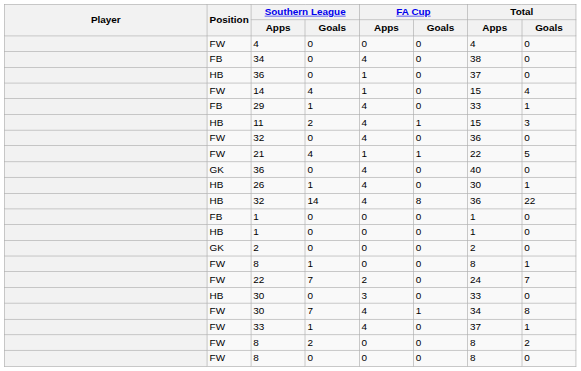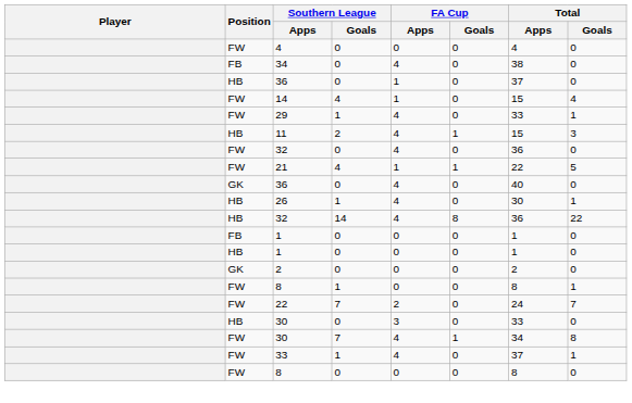 <table class="wikitable plainrowheaders sortable">
 <tr>
 <th rowspan=2 style="width:20em"scope=col>Player</th>
 <th rowspan=2>Position</th>
 <th colspan=2 style="width:10em"scope=col><a href='#'>Southern League</a></th>
 <th colspan=2 style="width:10em"scope=col><a href='#'>FA Cup</a></th>
 <th colspan=2 style="width:10em"scope=col>Total</th>
 </tr>
 <tr>
 <th style="width:5em">Apps</th>
 <th style="width:5em">Goals</th>
 <th style="width:5em">Apps</th>
 <th style="width:5em">Goals</th>
 <th style="width:5em">Apps</th>
 <th style="width:5em">Goals</th>
 </tr>
 <tr>
 <th scope=row></th>
 <td>FW</td>
 <td>4</td>
 <td>0</td>
 <td>0</td>
 <td>0</td>
 <td>4</td>
 <td>0</td>
 </tr>
 <tr>
 <th scope=row></th>
 <td>FB</td>
 <td>34</td>
 <td>0</td>
 <td>4</td>
 <td>0</td>
 <td>38</td>
 <td>0</td>
 </tr>
 <tr>
 <th scope=row></th>
 <td>HB</td>
 <td>36</td>
 <td>0</td>
 <td>1</td>
 <td>0</td>
 <td>37</td>
 <td>0</td>
 </tr>
 <tr>
 <th scope=row></th>
 <td>FW</td>
 <td>14</td>
 <td>4</td>
 <td>1</td>
 <td>0</td>
 <td>15</td>
 <td>4</td>
 </tr>
 <tr>
 <th scope=row></th>
-<td>FB</td>
+<td>FW</td>
 <td>29</td>
 <td>1</td>
 <td>4</td>
 <td>0</td>
 <td>33</td>
 <td>1</td>
 </tr>
 <tr>
 <th scope=row></th>
 <td>HB</td>
 <td>11</td>
 <td>2</td>
 <td>4</td>
 <td>1</td>
 <td>15</td>
 <td>3</td>
 </tr>
 <tr>
 <th scope=row></th>
 <td>FW</td>
 <td>32</td>
 <td>0</td>
 <td>4</td>
 <td>0</td>
 <td>36</td>
 <td>0</td>
 </tr>
 <tr>
 <th scope=row></th>
 <td>FW</td>
 <td>21</td>
 <td>4</td>
 <td>1</td>
 <td>1</td>
 <td>22</td>
 <td>5</td>
 </tr>
 <tr>
 <th scope=row></th>
 <td>GK</td>
 <td>36</td>
 <td>0</td>
 <td>4</td>
 <td>0</td>
 <td>40</td>
 <td>0</td>
 </tr>
 <tr>
 <th scope=row></th>
 <td>HB</td>
 <td>26</td>
 <td>1</td>
 <td>4</td>
 <td>0</td>
 <td>30</td>
 <td>1</td>
 </tr>
 <tr>
 <th scope=row></th>
 <td>HB</td>
 <td>32</td>
 <td>14</td>
 <td>4</td>
 <td>8</td>
 <td>36</td>
 <td>22</td>
 </tr>
 <tr>
 <th scope=row></th>
 <td>FB</td>
 <td>1</td>
 <td>0</td>
 <td>0</td>
 <td>0</td>
 <td>1</td>
 <td>0</td>
 </tr>
 <tr>
 <th scope=row></th>
 <td>HB</td>
 <td>1</td>
 <td>0</td>
 <td>0</td>
 <td>0</td>
 <td>1</td>
 <td>0</td>
 </tr>
 <tr>
 <th scope=row></th>
 <td>GK</td>
 <td>2</td>
 <td>0</td>
 <td>0</td>
 <td>0</td>
 <td>2</td>
 <td>0</td>
 </tr>
 <tr>
 <th scope=row></th>
 <td>FW</td>
 <td>8</td>
 <td>1</td>
 <td>0</td>
 <td>0</td>
 <td>8</td>
 <td>1</td>
 </tr>
 <tr>
 <th scope=row></th>
 <td>FW</td>
 <td>22</td>
 <td>7</td>
 <td>2</td>
 <td>0</td>
 <td>24</td>
 <td>7</td>
 </tr>
 <tr>
 <th scope=row></th>
 <td>HB</td>
 <td>30</td>
 <td>0</td>
 <td>3</td>
 <td>0</td>
 <td>33</td>
 <td>0</td>
 </tr>
 <tr>
 <th scope=row></th>
 <td>FW</td>
 <td>30</td>
 <td>7</td>
 <td>4</td>
 <td>1</td>
 <td>34</td>
 <td>8</td>
 </tr>
 <tr>
 <th scope=row></th>
 <td>FW</td>
 <td>33</td>
 <td>1</td>
 <td>4</td>
 <td>0</td>
 <td>37</td>
 <td>1</td>
 </tr>
 <tr>
 <th scope=row></th>
 <td>FW</td>
 <td>8</td>
-<td>2</td>
-<td>0</td>
-<td>0</td>
-<td>8</td>
-<td>2</td>
-</tr>
-<tr>
-<th scope=row></th>
-<td>FW</td>
-<td>8</td>
 <td>0</td>
 <td>0</td>
 <td>0</td>
 <td>8</td>
 <td>0</td>
 </tr>
 </table>
